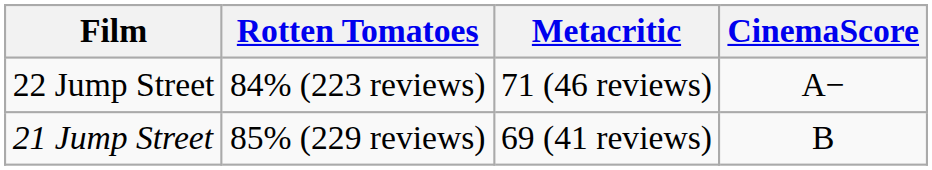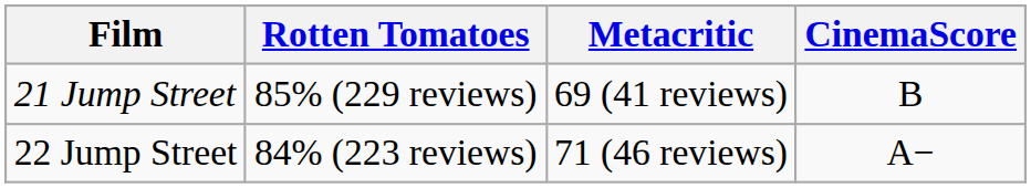 <table class="wikitable sortable" border="1" style="text-align: center;">
 <tr>
 <th>Film</th>
 <th><a href='#'>Rotten Tomatoes</a></th>
 <th><a href='#'>Metacritic</a></th>
 <th><a href='#'>CinemaScore</a></th>
 </tr>
 <tr>
+<td style="text-align:left;"><em>21 Jump Street</em></td>
+<td>85% (229 reviews)</td>
+<td>69 (41 reviews)</td>
+<td>B</td>
+</tr>
+<tr>
 <td style="text-align:left;">22 Jump Street</td>
 <td>84% (223 reviews)</td>
 <td>71 (46 reviews)</td>
 <td>A−</td>
 </tr>
-<tr>
-<td style="text-align:left;"><em>21 Jump Street</em></td>
-<td>85% (229 reviews)</td>
-<td>69 (41 reviews)</td>
-<td>B</td>
-</tr>
 </table>
